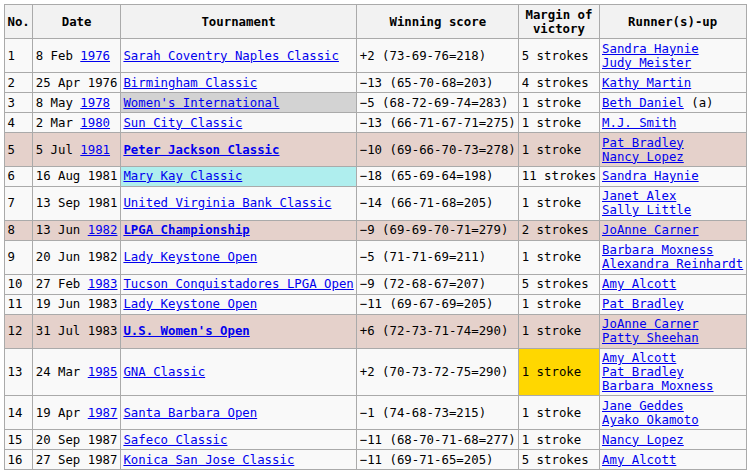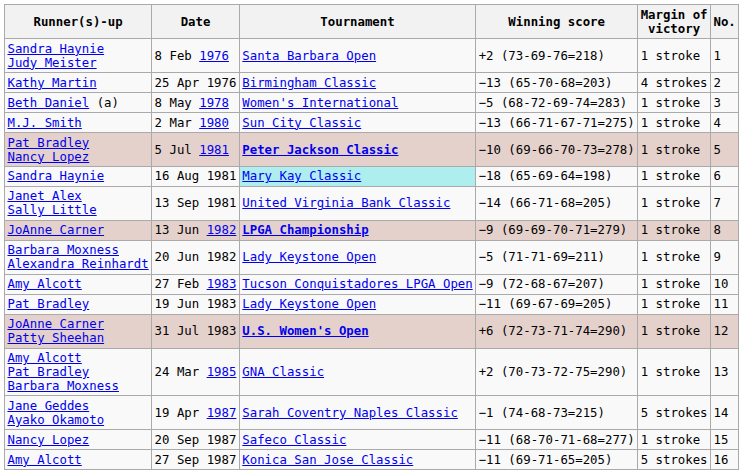 <table class="wikitable" style="font-size:95%;">
 <tr>
-<th>No.</th>
+<th>Runner(s)-up</th>
 <th>Date</th>
 <th>Tournament</th>
 <th>Winning score</th>
 <th>Margin of<br>victory</th>
-<th>Runner(s)-up</th>
+<th>No.</th>
 </tr>
 <tr>
+<td> <a href='#'>Sandra Haynie</a><br> <a href='#'>Judy Meister</a></td>
+<td>8 Feb <a href='#'>1976</a></td>
+<td><a href='#'>Santa Barbara Open</a></td>
+<td>+2 (73-69-76=218)</td>
+<td>1 stroke</td>
 <td>1</td>
-<td>8 Feb <a href='#'>1976</a></td>
-<td><a href='#'>Sarah Coventry Naples Classic</a></td>
-<td>+2 (73-69-76=218)</td>
-<td>5 strokes</td>
-<td> <a href='#'>Sandra Haynie</a><br> <a href='#'>Judy Meister</a></td>
 </tr>
 <tr>
-<td>2</td>
+<td> <a href='#'>Kathy Martin</a></td>
 <td>25 Apr 1976</td>
 <td><a href='#'>Birmingham Classic</a></td>
 <td>−13 (65-70-68=203)</td>
 <td>4 strokes</td>
-<td> <a href='#'>Kathy Martin</a></td>
+<td>2</td>
 </tr>
 <tr>
-<td>3</td>
+<td> <a href='#'>Beth Daniel</a> (a)</td>
 <td>8 May <a href='#'>1978</a></td>
-<td style="background: lightgrey;"><a href='#'>Women's International</a></td>
+<td><a href='#'>Women's International</a></td>
 <td>−5 (68-72-69-74=283)</td>
 <td>1 stroke</td>
-<td> <a href='#'>Beth Daniel</a> (a)</td>
+<td>3</td>
 </tr>
 <tr>
-<td>4</td>
+<td> <a href='#'>M.J. Smith</a></td>
 <td>2 Mar <a href='#'>1980</a></td>
 <td><a href='#'>Sun City Classic</a></td>
 <td>−13 (66-71-67-71=275)</td>
 <td>1 stroke</td>
-<td> <a href='#'>M.J. Smith</a></td>
+<td>4</td>
 </tr>
 <tr style="background:#e5d1cb;">
-<td>5</td>
+<td> <a href='#'>Pat Bradley</a><br> <a href='#'>Nancy Lopez</a></td>
 <td>5 Jul <a href='#'>1981</a></td>
 <td><strong><a href='#'>Peter Jackson Classic</a></strong></td>
 <td>−10 (69-66-70-73=278)</td>
 <td>1 stroke</td>
-<td> <a href='#'>Pat Bradley</a><br> <a href='#'>Nancy Lopez</a></td>
+<td>5</td>
 </tr>
 <tr>
-<td>6</td>
+<td> <a href='#'>Sandra Haynie</a></td>
 <td>16 Aug 1981</td>
 <td style="background: paleturquoise;"><a href='#'>Mary Kay Classic</a></td>
 <td>−18 (65-69-64=198)</td>
-<td>11 strokes</td>
-<td> <a href='#'>Sandra Haynie</a></td>
+<td>1 stroke</td>
+<td>6</td>
 </tr>
 <tr>
-<td>7</td>
+<td> <a href='#'>Janet Alex</a><br> <a href='#'>Sally Little</a></td>
 <td>13 Sep 1981</td>
 <td><a href='#'>United Virginia Bank Classic</a></td>
 <td>−14 (66-71-68=205)</td>
 <td>1 stroke</td>
-<td> <a href='#'>Janet Alex</a><br> <a href='#'>Sally Little</a></td>
+<td>7</td>
 </tr>
 <tr style="background:#e5d1cb;">
-<td>8</td>
+<td> <a href='#'>JoAnne Carner</a></td>
 <td>13 Jun <a href='#'>1982</a></td>
 <td><strong><a href='#'>LPGA Championship</a></strong></td>
 <td>−9 (69-69-70-71=279)</td>
-<td>2 strokes</td>
-<td> <a href='#'>JoAnne Carner</a></td>
+<td>1 stroke</td>
+<td>8</td>
 </tr>
 <tr>
-<td>9</td>
+<td> <a href='#'>Barbara Moxness</a><br> <a href='#'>Alexandra Reinhardt</a></td>
 <td>20 Jun 1982</td>
 <td><a href='#'>Lady Keystone Open</a></td>
 <td>−5 (71-71-69=211)</td>
 <td>1 stroke</td>
-<td> <a href='#'>Barbara Moxness</a><br> <a href='#'>Alexandra Reinhardt</a></td>
+<td>9</td>
 </tr>
 <tr>
-<td>10</td>
+<td> <a href='#'>Amy Alcott</a></td>
 <td>27 Feb <a href='#'>1983</a></td>
 <td><a href='#'>Tucson Conquistadores LPGA Open</a></td>
 <td>−9 (72-68-67=207)</td>
-<td>5 strokes</td>
-<td> <a href='#'>Amy Alcott</a></td>
+<td>1 stroke</td>
+<td>10</td>
 </tr>
 <tr>
-<td>11</td>
+<td> <a href='#'>Pat Bradley</a></td>
 <td>19 Jun 1983</td>
 <td><a href='#'>Lady Keystone Open</a></td>
 <td>−11 (69-67-69=205)</td>
 <td>1 stroke</td>
-<td> <a href='#'>Pat Bradley</a></td>
+<td>11</td>
 </tr>
 <tr style="background:#e5d1cb;">
-<td>12</td>
+<td> <a href='#'>JoAnne Carner</a><br> <a href='#'>Patty Sheehan</a></td>
 <td>31 Jul 1983</td>
 <td><strong><a href='#'>U.S. Women's Open</a></strong></td>
 <td>+6 (72-73-71-74=290)</td>
 <td>1 stroke</td>
-<td> <a href='#'>JoAnne Carner</a><br> <a href='#'>Patty Sheehan</a></td>
+<td>12</td>
 </tr>
 <tr>
-<td>13</td>
+<td> <a href='#'>Amy Alcott</a><br> <a href='#'>Pat Bradley</a><br> <a href='#'>Barbara Moxness</a></td>
 <td>24 Mar <a href='#'>1985</a></td>
 <td><a href='#'>GNA Classic</a></td>
 <td>+2 (70-73-72-75=290)</td>
-<td style="background: gold;">1 stroke</td>
-<td> <a href='#'>Amy Alcott</a><br> <a href='#'>Pat Bradley</a><br> <a href='#'>Barbara Moxness</a></td>
+<td>1 stroke</td>
+<td>13</td>
 </tr>
 <tr>
+<td> <a href='#'>Jane Geddes</a><br> <a href='#'>Ayako Okamoto</a></td>
+<td>19 Apr <a href='#'>1987</a></td>
+<td><a href='#'>Sarah Coventry Naples Classic</a></td>
+<td>−1 (74-68-73=215)</td>
+<td>5 strokes</td>
 <td>14</td>
-<td>19 Apr <a href='#'>1987</a></td>
-<td><a href='#'>Santa Barbara Open</a></td>
-<td>−1 (74-68-73=215)</td>
-<td>1 stroke</td>
-<td> <a href='#'>Jane Geddes</a><br> <a href='#'>Ayako Okamoto</a></td>
 </tr>
 <tr>
-<td>15</td>
+<td> <a href='#'>Nancy Lopez</a></td>
 <td>20 Sep 1987</td>
 <td><a href='#'>Safeco Classic</a></td>
 <td>−11 (68-70-71-68=277)</td>
 <td>1 stroke</td>
-<td> <a href='#'>Nancy Lopez</a></td>
+<td>15</td>
 </tr>
 <tr>
-<td>16</td>
+<td> <a href='#'>Amy Alcott</a></td>
 <td>27 Sep 1987</td>
 <td><a href='#'>Konica San Jose Classic</a></td>
 <td>−11 (69-71-65=205)</td>
 <td>5 strokes</td>
-<td> <a href='#'>Amy Alcott</a></td>
+<td>16</td>
 </tr>
 </table>
